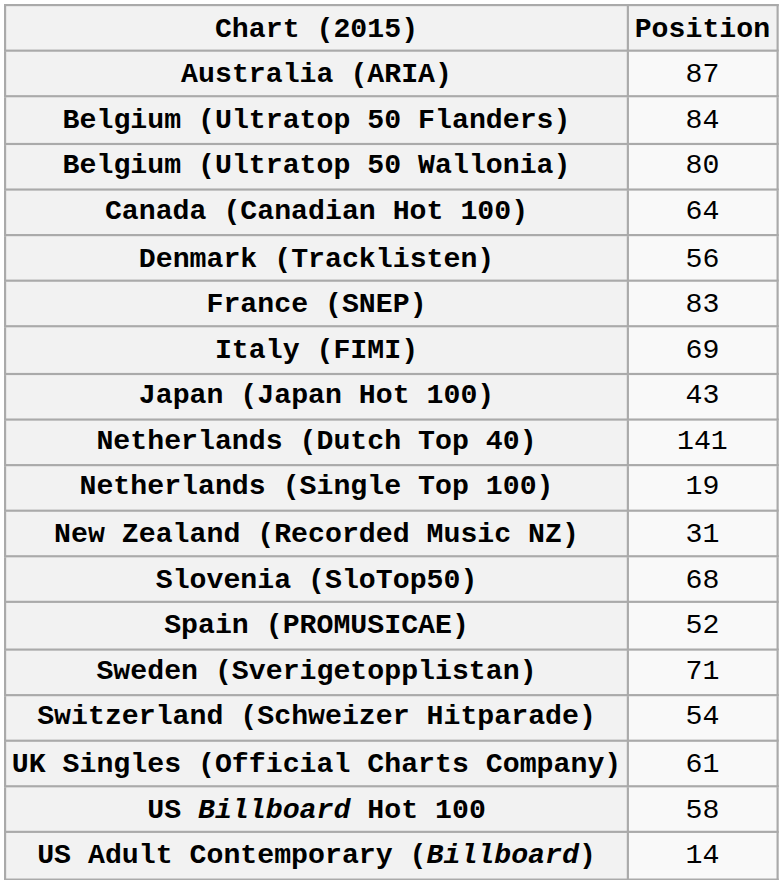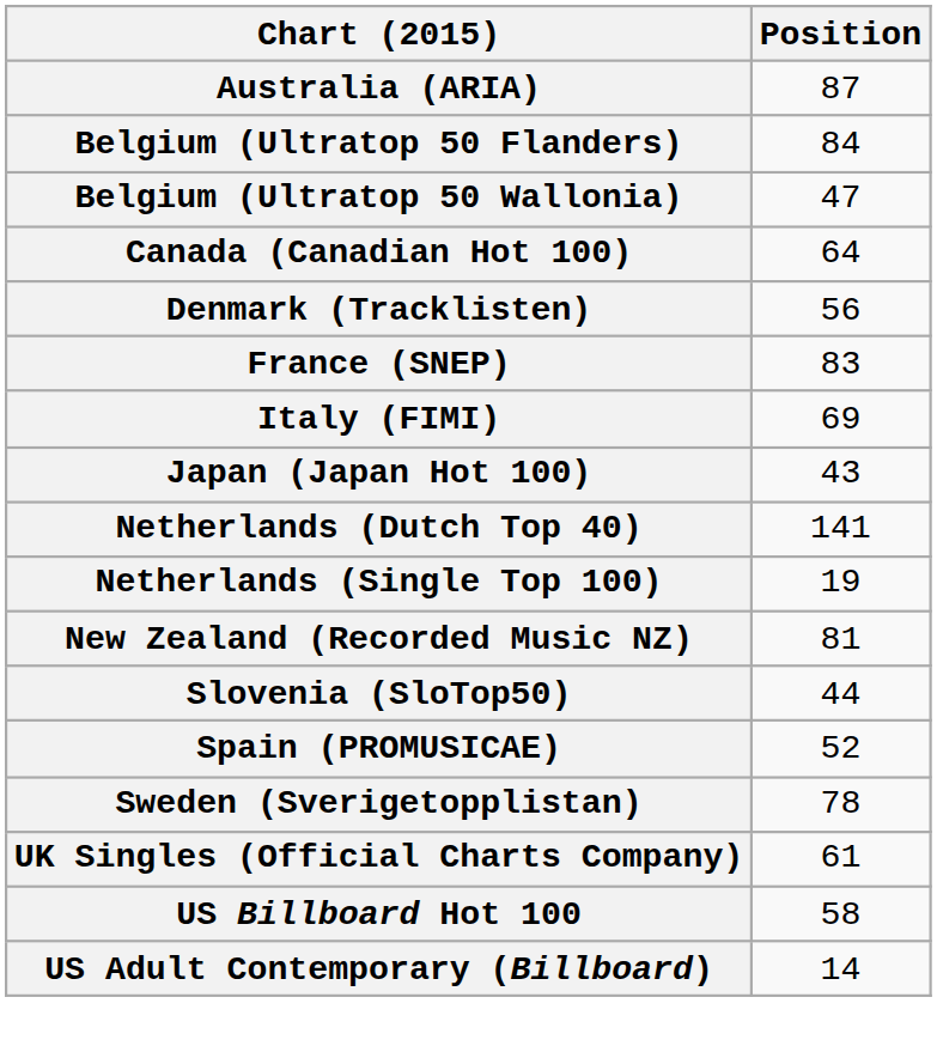 <table class="wikitable sortable plainrowheaders" style="text-align:center">
 <tr>
 <th scope="col">Chart (2015)</th>
 <th scope="col">Position</th>
 </tr>
 <tr>
 <th scope="row">Australia (ARIA)</th>
 <td>87</td>
 </tr>
 <tr>
 <th scope="row">Belgium (Ultratop 50 Flanders)</th>
 <td>84</td>
 </tr>
 <tr>
 <th scope="row">Belgium (Ultratop 50 Wallonia)</th>
-<td>80</td>
+<td>47</td>
 </tr>
 <tr>
 <th scope="row">Canada (Canadian Hot 100)</th>
 <td>64</td>
 </tr>
 <tr>
 <th scope="row">Denmark (Tracklisten)</th>
 <td>56</td>
 </tr>
 <tr>
 <th scope="row">France (SNEP)</th>
 <td>83</td>
 </tr>
 <tr>
 <th scope="row">Italy (FIMI)</th>
 <td>69</td>
 </tr>
 <tr>
 <th scope="row">Japan (Japan Hot 100)</th>
 <td>43</td>
 </tr>
 <tr>
 <th scope="row">Netherlands (Dutch Top 40)</th>
 <td>141</td>
 </tr>
 <tr>
 <th scope="row">Netherlands (Single Top 100)</th>
 <td>19</td>
 </tr>
 <tr>
 <th scope="row">New Zealand (Recorded Music NZ)</th>
-<td>31</td>
+<td>81</td>
 </tr>
 <tr>
 <th scope="row">Slovenia (SloTop50)</th>
-<td>68</td>
+<td>44</td>
 </tr>
 <tr>
 <th scope="row">Spain (PROMUSICAE)</th>
 <td>52</td>
 </tr>
 <tr>
 <th scope="row">Sweden (Sverigetopplistan)</th>
-<td>71</td>
-</tr>
-<tr>
-<th scope="row">Switzerland (Schweizer Hitparade)</th>
-<td>54</td>
+<td>78</td>
 </tr>
 <tr>
 <th scope="row">UK Singles (Official Charts Company)</th>
 <td>61</td>
 </tr>
 <tr>
 <th scope="row">US <em>Billboard</em> Hot 100</th>
 <td>58</td>
 </tr>
 <tr>
 <th scope="row">US Adult Contemporary (<em>Billboard</em>)</th>
 <td>14</td>
 </tr>
 </table>
